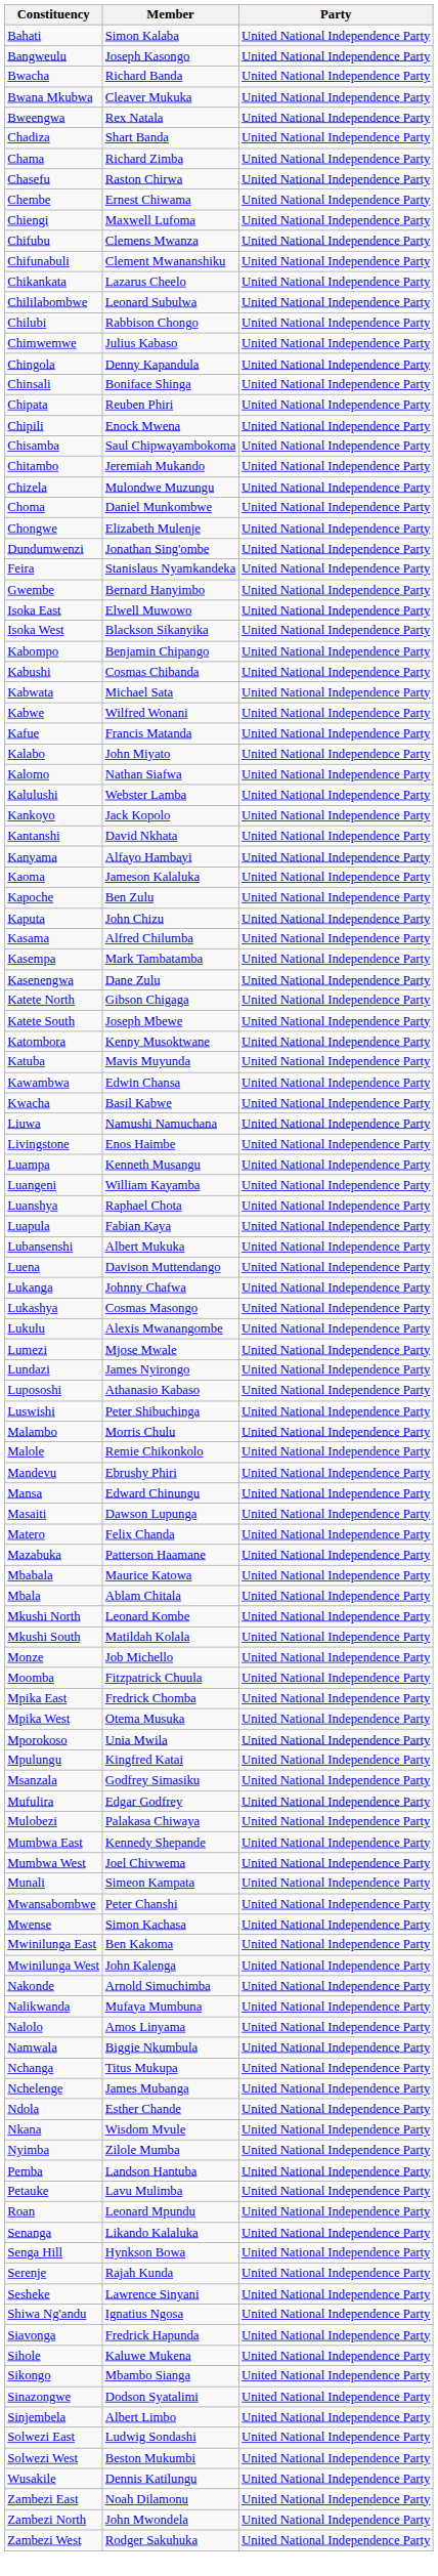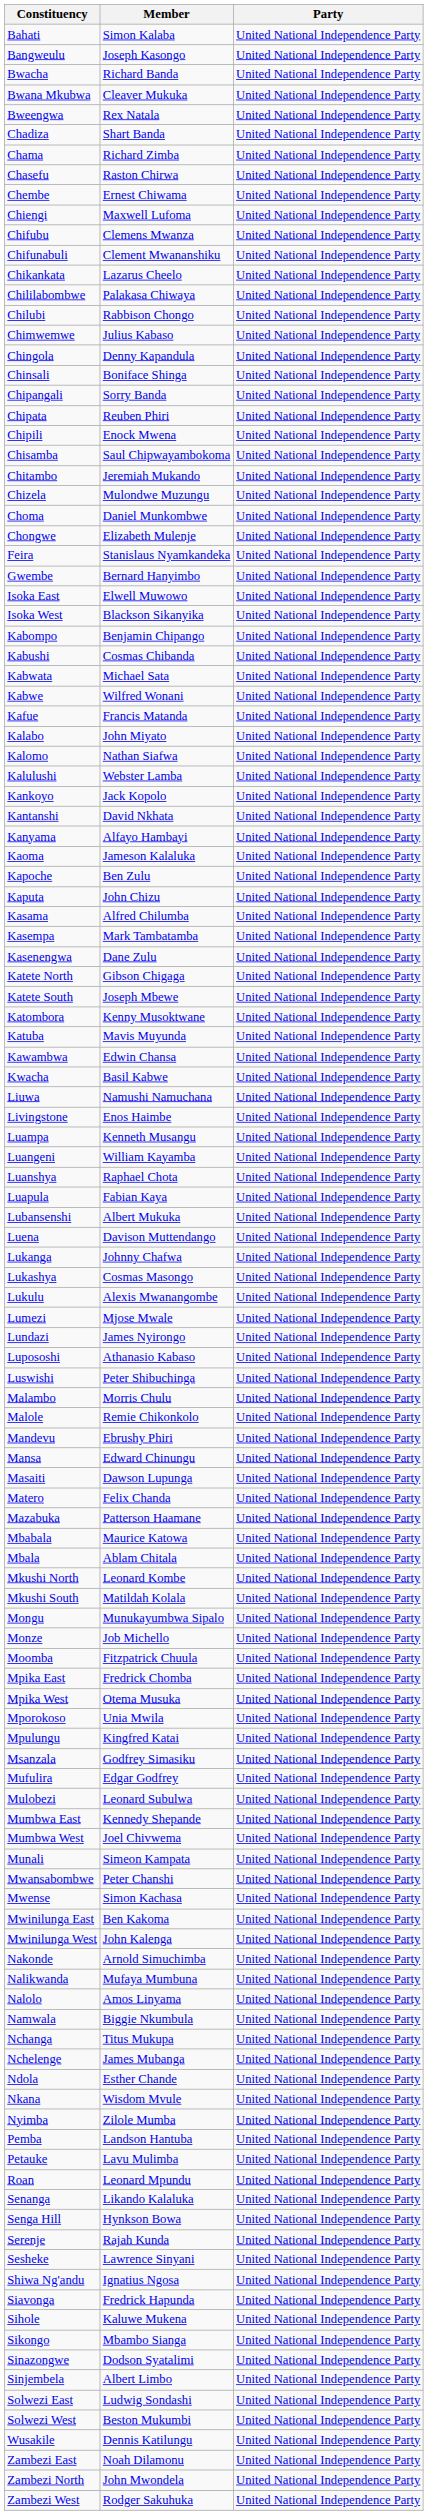 <table class="wikitable sortable">
 <tr>
 <th>Constituency</th>
 <th>Member</th>
 <th>Party</th>
 </tr>
 <tr>
 <td><a href='#'>Bahati</a></td>
 <td><a href='#'>Simon Kalaba</a></td>
 <td><a href='#'>United National Independence Party</a></td>
 </tr>
 <tr>
 <td><a href='#'>Bangweulu</a></td>
 <td><a href='#'>Joseph Kasongo</a></td>
 <td><a href='#'>United National Independence Party</a></td>
 </tr>
 <tr>
 <td><a href='#'>Bwacha</a></td>
 <td><a href='#'>Richard Banda</a></td>
 <td><a href='#'>United National Independence Party</a></td>
 </tr>
 <tr>
 <td><a href='#'>Bwana Mkubwa</a></td>
 <td><a href='#'>Cleaver Mukuka</a></td>
 <td><a href='#'>United National Independence Party</a></td>
 </tr>
 <tr>
 <td><a href='#'>Bweengwa</a></td>
 <td><a href='#'>Rex Natala</a></td>
 <td><a href='#'>United National Independence Party</a></td>
 </tr>
 <tr>
 <td><a href='#'>Chadiza</a></td>
 <td><a href='#'>Shart Banda</a></td>
 <td><a href='#'>United National Independence Party</a></td>
 </tr>
 <tr>
 <td><a href='#'>Chama</a></td>
 <td><a href='#'>Richard Zimba</a></td>
 <td><a href='#'>United National Independence Party</a></td>
 </tr>
 <tr>
 <td><a href='#'>Chasefu</a></td>
 <td><a href='#'>Raston Chirwa</a></td>
 <td><a href='#'>United National Independence Party</a></td>
 </tr>
 <tr>
 <td><a href='#'>Chembe</a></td>
 <td><a href='#'>Ernest Chiwama</a></td>
 <td><a href='#'>United National Independence Party</a></td>
 </tr>
 <tr>
 <td><a href='#'>Chiengi</a></td>
 <td><a href='#'>Maxwell Lufoma</a></td>
 <td><a href='#'>United National Independence Party</a></td>
 </tr>
 <tr>
 <td><a href='#'>Chifubu</a></td>
 <td><a href='#'>Clemens Mwanza</a></td>
 <td><a href='#'>United National Independence Party</a></td>
 </tr>
 <tr>
 <td><a href='#'>Chifunabuli</a></td>
 <td><a href='#'>Clement Mwananshiku</a></td>
 <td><a href='#'>United National Independence Party</a></td>
 </tr>
 <tr>
 <td><a href='#'>Chikankata</a></td>
 <td><a href='#'>Lazarus Cheelo</a></td>
 <td><a href='#'>United National Independence Party</a></td>
 </tr>
 <tr>
 <td><a href='#'>Chililabombwe</a></td>
-<td><a href='#'>Leonard Subulwa</a></td>
+<td><a href='#'>Palakasa Chiwaya</a></td>
 <td><a href='#'>United National Independence Party</a></td>
 </tr>
 <tr>
 <td><a href='#'>Chilubi</a></td>
 <td><a href='#'>Rabbison Chongo</a></td>
 <td><a href='#'>United National Independence Party</a></td>
 </tr>
 <tr>
 <td><a href='#'>Chimwemwe</a></td>
 <td><a href='#'>Julius Kabaso</a></td>
 <td><a href='#'>United National Independence Party</a></td>
 </tr>
 <tr>
 <td><a href='#'>Chingola</a></td>
 <td><a href='#'>Denny Kapandula</a></td>
 <td><a href='#'>United National Independence Party</a></td>
 </tr>
 <tr>
 <td><a href='#'>Chinsali</a></td>
 <td><a href='#'>Boniface Shinga</a></td>
+<td><a href='#'>United National Independence Party</a></td>
+</tr>
+<tr>
+<td><a href='#'>Chipangali</a></td>
+<td><a href='#'>Sorry Banda</a></td>
 <td><a href='#'>United National Independence Party</a></td>
 </tr>
 <tr>
 <td><a href='#'>Chipata</a></td>
 <td><a href='#'>Reuben Phiri</a></td>
 <td><a href='#'>United National Independence Party</a></td>
 </tr>
 <tr>
 <td><a href='#'>Chipili</a></td>
 <td><a href='#'>Enock Mwena</a></td>
 <td><a href='#'>United National Independence Party</a></td>
 </tr>
 <tr>
 <td><a href='#'>Chisamba</a></td>
 <td><a href='#'>Saul Chipwayambokoma</a></td>
 <td><a href='#'>United National Independence Party</a></td>
 </tr>
 <tr>
 <td><a href='#'>Chitambo</a></td>
 <td><a href='#'>Jeremiah Mukando</a></td>
 <td><a href='#'>United National Independence Party</a></td>
 </tr>
 <tr>
 <td><a href='#'>Chizela</a></td>
 <td><a href='#'>Mulondwe Muzungu</a></td>
 <td><a href='#'>United National Independence Party</a></td>
 </tr>
 <tr>
 <td><a href='#'>Choma</a></td>
 <td><a href='#'>Daniel Munkombwe</a></td>
 <td><a href='#'>United National Independence Party</a></td>
 </tr>
 <tr>
 <td><a href='#'>Chongwe</a></td>
 <td><a href='#'>Elizabeth Mulenje</a></td>
-<td><a href='#'>United National Independence Party</a></td>
-</tr>
-<tr>
-<td><a href='#'>Dundumwenzi</a></td>
-<td><a href='#'>Jonathan Sing'ombe</a></td>
 <td><a href='#'>United National Independence Party</a></td>
 </tr>
 <tr>
 <td><a href='#'>Feira</a></td>
 <td><a href='#'>Stanislaus Nyamkandeka</a></td>
 <td><a href='#'>United National Independence Party</a></td>
 </tr>
 <tr>
 <td><a href='#'>Gwembe</a></td>
 <td><a href='#'>Bernard Hanyimbo</a></td>
 <td><a href='#'>United National Independence Party</a></td>
 </tr>
 <tr>
 <td><a href='#'>Isoka East</a></td>
 <td><a href='#'>Elwell Muwowo</a></td>
 <td><a href='#'>United National Independence Party</a></td>
 </tr>
 <tr>
 <td><a href='#'>Isoka West</a></td>
 <td><a href='#'>Blackson Sikanyika</a></td>
 <td><a href='#'>United National Independence Party</a></td>
 </tr>
 <tr>
 <td><a href='#'>Kabompo</a></td>
 <td><a href='#'>Benjamin Chipango</a></td>
 <td><a href='#'>United National Independence Party</a></td>
 </tr>
 <tr>
 <td><a href='#'>Kabushi</a></td>
 <td><a href='#'>Cosmas Chibanda</a></td>
 <td><a href='#'>United National Independence Party</a></td>
 </tr>
 <tr>
 <td><a href='#'>Kabwata</a></td>
 <td><a href='#'>Michael Sata</a></td>
 <td><a href='#'>United National Independence Party</a></td>
 </tr>
 <tr>
 <td><a href='#'>Kabwe</a></td>
 <td><a href='#'>Wilfred Wonani</a></td>
 <td><a href='#'>United National Independence Party</a></td>
 </tr>
 <tr>
 <td><a href='#'>Kafue</a></td>
 <td><a href='#'>Francis Matanda</a></td>
 <td><a href='#'>United National Independence Party</a></td>
 </tr>
 <tr>
 <td><a href='#'>Kalabo</a></td>
 <td><a href='#'>John Miyato</a></td>
 <td><a href='#'>United National Independence Party</a></td>
 </tr>
 <tr>
 <td><a href='#'>Kalomo</a></td>
 <td><a href='#'>Nathan Siafwa</a></td>
 <td><a href='#'>United National Independence Party</a></td>
 </tr>
 <tr>
 <td><a href='#'>Kalulushi</a></td>
 <td><a href='#'>Webster Lamba</a></td>
 <td><a href='#'>United National Independence Party</a></td>
 </tr>
 <tr>
 <td><a href='#'>Kankoyo</a></td>
 <td><a href='#'>Jack Kopolo</a></td>
 <td><a href='#'>United National Independence Party</a></td>
 </tr>
 <tr>
 <td><a href='#'>Kantanshi</a></td>
 <td><a href='#'>David Nkhata</a></td>
 <td><a href='#'>United National Independence Party</a></td>
 </tr>
 <tr>
 <td><a href='#'>Kanyama</a></td>
 <td><a href='#'>Alfayo Hambayi</a></td>
 <td><a href='#'>United National Independence Party</a></td>
 </tr>
 <tr>
 <td><a href='#'>Kaoma</a></td>
 <td><a href='#'>Jameson Kalaluka</a></td>
 <td><a href='#'>United National Independence Party</a></td>
 </tr>
 <tr>
 <td><a href='#'>Kapoche</a></td>
 <td><a href='#'>Ben Zulu</a></td>
 <td><a href='#'>United National Independence Party</a></td>
 </tr>
 <tr>
 <td><a href='#'>Kaputa</a></td>
 <td><a href='#'>John Chizu</a></td>
 <td><a href='#'>United National Independence Party</a></td>
 </tr>
 <tr>
 <td><a href='#'>Kasama</a></td>
 <td><a href='#'>Alfred Chilumba</a></td>
 <td><a href='#'>United National Independence Party</a></td>
 </tr>
 <tr>
 <td><a href='#'>Kasempa</a></td>
 <td><a href='#'>Mark Tambatamba</a></td>
 <td><a href='#'>United National Independence Party</a></td>
 </tr>
 <tr>
 <td><a href='#'>Kasenengwa</a></td>
 <td><a href='#'>Dane Zulu</a></td>
 <td><a href='#'>United National Independence Party</a></td>
 </tr>
 <tr>
 <td><a href='#'>Katete North</a></td>
 <td><a href='#'>Gibson Chigaga</a></td>
 <td><a href='#'>United National Independence Party</a></td>
 </tr>
 <tr>
 <td><a href='#'>Katete South</a></td>
 <td><a href='#'>Joseph Mbewe</a></td>
 <td><a href='#'>United National Independence Party</a></td>
 </tr>
 <tr>
 <td><a href='#'>Katombora</a></td>
 <td><a href='#'>Kenny Musoktwane</a></td>
 <td><a href='#'>United National Independence Party</a></td>
 </tr>
 <tr>
 <td><a href='#'>Katuba</a></td>
 <td><a href='#'>Mavis Muyunda</a></td>
 <td><a href='#'>United National Independence Party</a></td>
 </tr>
 <tr>
 <td><a href='#'>Kawambwa</a></td>
 <td><a href='#'>Edwin Chansa</a></td>
 <td><a href='#'>United National Independence Party</a></td>
 </tr>
 <tr>
 <td><a href='#'>Kwacha</a></td>
 <td><a href='#'>Basil Kabwe</a></td>
 <td><a href='#'>United National Independence Party</a></td>
 </tr>
 <tr>
 <td><a href='#'>Liuwa</a></td>
 <td><a href='#'>Namushi Namuchana</a></td>
 <td><a href='#'>United National Independence Party</a></td>
 </tr>
 <tr>
 <td><a href='#'>Livingstone</a></td>
 <td><a href='#'>Enos Haimbe</a></td>
 <td><a href='#'>United National Independence Party</a></td>
 </tr>
 <tr>
 <td><a href='#'>Luampa</a></td>
 <td><a href='#'>Kenneth Musangu</a></td>
 <td><a href='#'>United National Independence Party</a></td>
 </tr>
 <tr>
 <td><a href='#'>Luangeni</a></td>
 <td><a href='#'>William Kayamba</a></td>
 <td><a href='#'>United National Independence Party</a></td>
 </tr>
 <tr>
 <td><a href='#'>Luanshya</a></td>
 <td><a href='#'>Raphael Chota</a></td>
 <td><a href='#'>United National Independence Party</a></td>
 </tr>
 <tr>
 <td><a href='#'>Luapula</a></td>
 <td><a href='#'>Fabian Kaya</a></td>
 <td><a href='#'>United National Independence Party</a></td>
 </tr>
 <tr>
 <td><a href='#'>Lubansenshi</a></td>
 <td><a href='#'>Albert Mukuka</a></td>
 <td><a href='#'>United National Independence Party</a></td>
 </tr>
 <tr>
 <td><a href='#'>Luena</a></td>
 <td><a href='#'>Davison Muttendango</a></td>
 <td><a href='#'>United National Independence Party</a></td>
 </tr>
 <tr>
 <td><a href='#'>Lukanga</a></td>
 <td><a href='#'>Johnny Chafwa</a></td>
 <td><a href='#'>United National Independence Party</a></td>
 </tr>
 <tr>
 <td><a href='#'>Lukashya</a></td>
 <td><a href='#'>Cosmas Masongo</a></td>
 <td><a href='#'>United National Independence Party</a></td>
 </tr>
 <tr>
 <td><a href='#'>Lukulu</a></td>
 <td><a href='#'>Alexis Mwanangombe</a></td>
 <td><a href='#'>United National Independence Party</a></td>
 </tr>
 <tr>
 <td><a href='#'>Lumezi</a></td>
 <td><a href='#'>Mjose Mwale</a></td>
 <td><a href='#'>United National Independence Party</a></td>
 </tr>
 <tr>
 <td><a href='#'>Lundazi</a></td>
 <td><a href='#'>James Nyirongo</a></td>
 <td><a href='#'>United National Independence Party</a></td>
 </tr>
 <tr>
 <td><a href='#'>Lupososhi</a></td>
 <td><a href='#'>Athanasio Kabaso</a></td>
 <td><a href='#'>United National Independence Party</a></td>
 </tr>
 <tr>
 <td><a href='#'>Luswishi</a></td>
 <td><a href='#'>Peter Shibuchinga</a></td>
 <td><a href='#'>United National Independence Party</a></td>
 </tr>
 <tr>
 <td><a href='#'>Malambo</a></td>
 <td><a href='#'>Morris Chulu</a></td>
 <td><a href='#'>United National Independence Party</a></td>
 </tr>
 <tr>
 <td><a href='#'>Malole</a></td>
 <td><a href='#'>Remie Chikonkolo</a></td>
 <td><a href='#'>United National Independence Party</a></td>
 </tr>
 <tr>
 <td><a href='#'>Mandevu</a></td>
 <td><a href='#'>Ebrushy Phiri</a></td>
 <td><a href='#'>United National Independence Party</a></td>
 </tr>
 <tr>
 <td><a href='#'>Mansa</a></td>
 <td><a href='#'>Edward Chinungu</a></td>
 <td><a href='#'>United National Independence Party</a></td>
 </tr>
 <tr>
 <td><a href='#'>Masaiti</a></td>
 <td><a href='#'>Dawson Lupunga</a></td>
 <td><a href='#'>United National Independence Party</a></td>
 </tr>
 <tr>
 <td><a href='#'>Matero</a></td>
 <td><a href='#'>Felix Chanda</a></td>
 <td><a href='#'>United National Independence Party</a></td>
 </tr>
 <tr>
 <td><a href='#'>Mazabuka</a></td>
 <td><a href='#'>Patterson Haamane</a></td>
 <td><a href='#'>United National Independence Party</a></td>
 </tr>
 <tr>
 <td><a href='#'>Mbabala</a></td>
 <td><a href='#'>Maurice Katowa</a></td>
 <td><a href='#'>United National Independence Party</a></td>
 </tr>
 <tr>
 <td><a href='#'>Mbala</a></td>
 <td><a href='#'>Ablam Chitala</a></td>
 <td><a href='#'>United National Independence Party</a></td>
 </tr>
 <tr>
 <td><a href='#'>Mkushi North</a></td>
 <td><a href='#'>Leonard Kombe</a></td>
 <td><a href='#'>United National Independence Party</a></td>
 </tr>
 <tr>
 <td><a href='#'>Mkushi South</a></td>
 <td><a href='#'>Matildah Kolala</a></td>
 <td><a href='#'>United National Independence Party</a></td>
 </tr>
 <tr>
+<td><a href='#'>Mongu</a></td>
+<td><a href='#'>Munukayumbwa Sipalo</a></td>
+<td><a href='#'>United National Independence Party</a></td>
+</tr>
+<tr>
 <td><a href='#'>Monze</a></td>
 <td><a href='#'>Job Michello</a></td>
 <td><a href='#'>United National Independence Party</a></td>
 </tr>
 <tr>
 <td><a href='#'>Moomba</a></td>
 <td><a href='#'>Fitzpatrick Chuula</a></td>
 <td><a href='#'>United National Independence Party</a></td>
 </tr>
 <tr>
 <td><a href='#'>Mpika East</a></td>
 <td><a href='#'>Fredrick Chomba</a></td>
 <td><a href='#'>United National Independence Party</a></td>
 </tr>
 <tr>
 <td><a href='#'>Mpika West</a></td>
 <td><a href='#'>Otema Musuka</a></td>
 <td><a href='#'>United National Independence Party</a></td>
 </tr>
 <tr>
 <td><a href='#'>Mporokoso</a></td>
 <td><a href='#'>Unia Mwila</a></td>
 <td><a href='#'>United National Independence Party</a></td>
 </tr>
 <tr>
 <td><a href='#'>Mpulungu</a></td>
 <td><a href='#'>Kingfred Katai</a></td>
 <td><a href='#'>United National Independence Party</a></td>
 </tr>
 <tr>
 <td><a href='#'>Msanzala</a></td>
 <td><a href='#'>Godfrey Simasiku</a></td>
 <td><a href='#'>United National Independence Party</a></td>
 </tr>
 <tr>
 <td><a href='#'>Mufulira</a></td>
 <td><a href='#'>Edgar Godfrey</a></td>
 <td><a href='#'>United National Independence Party</a></td>
 </tr>
 <tr>
 <td><a href='#'>Mulobezi</a></td>
-<td><a href='#'>Palakasa Chiwaya</a></td>
+<td><a href='#'>Leonard Subulwa</a></td>
 <td><a href='#'>United National Independence Party</a></td>
 </tr>
 <tr>
 <td><a href='#'>Mumbwa East</a></td>
 <td><a href='#'>Kennedy Shepande</a></td>
 <td><a href='#'>United National Independence Party</a></td>
 </tr>
 <tr>
 <td><a href='#'>Mumbwa West</a></td>
 <td><a href='#'>Joel Chivwema</a></td>
 <td><a href='#'>United National Independence Party</a></td>
 </tr>
 <tr>
 <td><a href='#'>Munali</a></td>
 <td><a href='#'>Simeon Kampata</a></td>
 <td><a href='#'>United National Independence Party</a></td>
 </tr>
 <tr>
 <td><a href='#'>Mwansabombwe</a></td>
 <td><a href='#'>Peter Chanshi</a></td>
 <td><a href='#'>United National Independence Party</a></td>
 </tr>
 <tr>
 <td><a href='#'>Mwense</a></td>
 <td><a href='#'>Simon Kachasa</a></td>
 <td><a href='#'>United National Independence Party</a></td>
 </tr>
 <tr>
 <td><a href='#'>Mwinilunga East</a></td>
 <td><a href='#'>Ben Kakoma</a></td>
 <td><a href='#'>United National Independence Party</a></td>
 </tr>
 <tr>
 <td><a href='#'>Mwinilunga West</a></td>
 <td><a href='#'>John Kalenga</a></td>
 <td><a href='#'>United National Independence Party</a></td>
 </tr>
 <tr>
 <td><a href='#'>Nakonde</a></td>
 <td><a href='#'>Arnold Simuchimba</a></td>
 <td><a href='#'>United National Independence Party</a></td>
 </tr>
 <tr>
 <td><a href='#'>Nalikwanda</a></td>
 <td><a href='#'>Mufaya Mumbuna</a></td>
 <td><a href='#'>United National Independence Party</a></td>
 </tr>
 <tr>
 <td><a href='#'>Nalolo</a></td>
 <td><a href='#'>Amos Linyama</a></td>
 <td><a href='#'>United National Independence Party</a></td>
 </tr>
 <tr>
 <td><a href='#'>Namwala</a></td>
 <td><a href='#'>Biggie Nkumbula</a></td>
 <td><a href='#'>United National Independence Party</a></td>
 </tr>
 <tr>
 <td><a href='#'>Nchanga</a></td>
 <td><a href='#'>Titus Mukupa</a></td>
 <td><a href='#'>United National Independence Party</a></td>
 </tr>
 <tr>
 <td><a href='#'>Nchelenge</a></td>
 <td><a href='#'>James Mubanga</a></td>
 <td><a href='#'>United National Independence Party</a></td>
 </tr>
 <tr>
 <td><a href='#'>Ndola</a></td>
 <td><a href='#'>Esther Chande</a></td>
 <td><a href='#'>United National Independence Party</a></td>
 </tr>
 <tr>
 <td><a href='#'>Nkana</a></td>
 <td><a href='#'>Wisdom Mvule</a></td>
 <td><a href='#'>United National Independence Party</a></td>
 </tr>
 <tr>
 <td><a href='#'>Nyimba</a></td>
 <td><a href='#'>Zilole Mumba</a></td>
 <td><a href='#'>United National Independence Party</a></td>
 </tr>
 <tr>
 <td><a href='#'>Pemba</a></td>
 <td><a href='#'>Landson Hantuba</a></td>
 <td><a href='#'>United National Independence Party</a></td>
 </tr>
 <tr>
 <td><a href='#'>Petauke</a></td>
 <td><a href='#'>Lavu Mulimba</a></td>
 <td><a href='#'>United National Independence Party</a></td>
 </tr>
 <tr>
 <td><a href='#'>Roan</a></td>
 <td><a href='#'>Leonard Mpundu</a></td>
 <td><a href='#'>United National Independence Party</a></td>
 </tr>
 <tr>
 <td><a href='#'>Senanga</a></td>
 <td><a href='#'>Likando Kalaluka</a></td>
 <td><a href='#'>United National Independence Party</a></td>
 </tr>
 <tr>
 <td><a href='#'>Senga Hill</a></td>
 <td><a href='#'>Hynkson Bowa</a></td>
 <td><a href='#'>United National Independence Party</a></td>
 </tr>
 <tr>
 <td><a href='#'>Serenje</a></td>
 <td><a href='#'>Rajah Kunda</a></td>
 <td><a href='#'>United National Independence Party</a></td>
 </tr>
 <tr>
 <td><a href='#'>Sesheke</a></td>
 <td><a href='#'>Lawrence Sinyani</a></td>
 <td><a href='#'>United National Independence Party</a></td>
 </tr>
 <tr>
 <td><a href='#'>Shiwa Ng'andu</a></td>
 <td><a href='#'>Ignatius Ngosa</a></td>
 <td><a href='#'>United National Independence Party</a></td>
 </tr>
 <tr>
 <td><a href='#'>Siavonga</a></td>
 <td><a href='#'>Fredrick Hapunda</a></td>
 <td><a href='#'>United National Independence Party</a></td>
 </tr>
 <tr>
 <td><a href='#'>Sihole</a></td>
 <td><a href='#'>Kaluwe Mukena</a></td>
 <td><a href='#'>United National Independence Party</a></td>
 </tr>
 <tr>
 <td><a href='#'>Sikongo</a></td>
 <td><a href='#'>Mbambo Sianga</a></td>
 <td><a href='#'>United National Independence Party</a></td>
 </tr>
 <tr>
 <td><a href='#'>Sinazongwe</a></td>
 <td><a href='#'>Dodson Syatalimi</a></td>
 <td><a href='#'>United National Independence Party</a></td>
 </tr>
 <tr>
 <td><a href='#'>Sinjembela</a></td>
 <td><a href='#'>Albert Limbo</a></td>
 <td><a href='#'>United National Independence Party</a></td>
 </tr>
 <tr>
 <td><a href='#'>Solwezi East</a></td>
 <td><a href='#'>Ludwig Sondashi</a></td>
 <td><a href='#'>United National Independence Party</a></td>
 </tr>
 <tr>
 <td><a href='#'>Solwezi West</a></td>
 <td><a href='#'>Beston Mukumbi</a></td>
 <td><a href='#'>United National Independence Party</a></td>
 </tr>
 <tr>
 <td><a href='#'>Wusakile</a></td>
 <td><a href='#'>Dennis Katilungu</a></td>
 <td><a href='#'>United National Independence Party</a></td>
 </tr>
 <tr>
 <td><a href='#'>Zambezi East</a></td>
 <td><a href='#'>Noah Dilamonu</a></td>
 <td><a href='#'>United National Independence Party</a></td>
 </tr>
 <tr>
 <td><a href='#'>Zambezi North</a></td>
 <td><a href='#'>John Mwondela</a></td>
 <td><a href='#'>United National Independence Party</a></td>
 </tr>
 <tr>
 <td><a href='#'>Zambezi West</a></td>
 <td><a href='#'>Rodger Sakuhuka</a></td>
 <td><a href='#'>United National Independence Party</a></td>
 </tr>
 </table>
